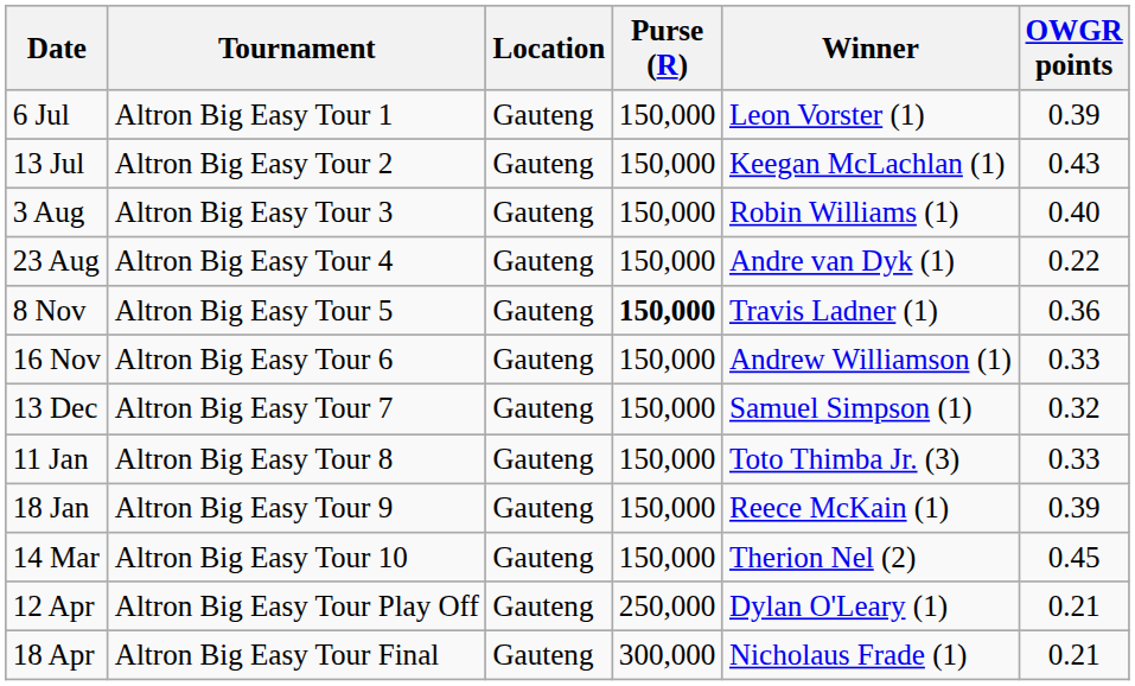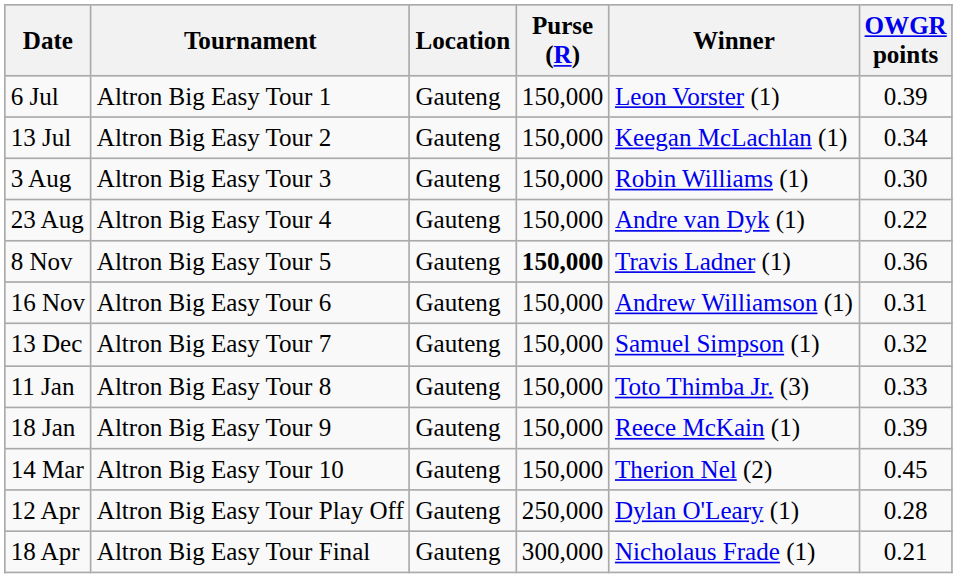 <table class="wikitable" style="font-size:95%;">
 <tr>
 <th>Date</th>
 <th>Tournament</th>
 <th>Location</th>
 <th>Purse<br>(<a href='#'>R</a>)</th>
 <th>Winner</th>
 <th><a href='#'>OWGR</a><br>points</th>
 </tr>
 <tr>
 <td>6 Jul</td>
 <td>Altron Big Easy Tour 1</td>
 <td>Gauteng</td>
 <td align=right>150,000</td>
 <td> <a href='#'>Leon Vorster</a> (1)</td>
 <td align=center>0.39</td>
 </tr>
 <tr>
 <td>13 Jul</td>
 <td>Altron Big Easy Tour 2</td>
 <td>Gauteng</td>
 <td align=right>150,000</td>
 <td> <a href='#'>Keegan McLachlan</a> (1)</td>
-<td align=center>0.43</td>
+<td align=center>0.34</td>
 </tr>
 <tr>
 <td>3 Aug</td>
 <td>Altron Big Easy Tour 3</td>
 <td>Gauteng</td>
 <td align=right>150,000</td>
 <td> <a href='#'>Robin Williams</a> (1)</td>
-<td align=center>0.40</td>
+<td align=center>0.30</td>
 </tr>
 <tr>
 <td>23 Aug</td>
 <td>Altron Big Easy Tour 4</td>
 <td>Gauteng</td>
 <td align=right>150,000</td>
 <td> <a href='#'>Andre van Dyk</a> (1)</td>
 <td align=center>0.22</td>
 </tr>
 <tr>
 <td>8 Nov</td>
 <td>Altron Big Easy Tour 5</td>
 <td>Gauteng</td>
 <td align=right><strong>150,000</strong></td>
 <td> <a href='#'>Travis Ladner</a> (1)</td>
 <td align=center>0.36</td>
 </tr>
 <tr>
 <td>16 Nov</td>
 <td>Altron Big Easy Tour 6</td>
 <td>Gauteng</td>
 <td align=right>150,000</td>
 <td> <a href='#'>Andrew Williamson</a> (1)</td>
-<td align=center>0.33</td>
+<td align=center>0.31</td>
 </tr>
 <tr>
 <td>13 Dec</td>
 <td>Altron Big Easy Tour 7</td>
 <td>Gauteng</td>
 <td align=right>150,000</td>
 <td> <a href='#'>Samuel Simpson</a> (1)</td>
 <td align=center>0.32</td>
 </tr>
 <tr>
 <td>11 Jan</td>
 <td>Altron Big Easy Tour 8</td>
 <td>Gauteng</td>
 <td align=right>150,000</td>
 <td> <a href='#'>Toto Thimba Jr.</a> (3)</td>
 <td align=center>0.33</td>
 </tr>
 <tr>
 <td>18 Jan</td>
 <td>Altron Big Easy Tour 9</td>
 <td>Gauteng</td>
 <td align=right>150,000</td>
 <td> <a href='#'>Reece McKain</a> (1)</td>
 <td align=center>0.39</td>
 </tr>
 <tr>
 <td>14 Mar</td>
 <td>Altron Big Easy Tour 10</td>
 <td>Gauteng</td>
 <td align=right>150,000</td>
 <td> <a href='#'>Therion Nel</a> (2)</td>
 <td align=center>0.45</td>
 </tr>
 <tr>
 <td>12 Apr</td>
 <td>Altron Big Easy Tour Play Off</td>
 <td>Gauteng</td>
 <td align=right>250,000</td>
 <td> <a href='#'>Dylan O'Leary</a> (1)</td>
-<td align=center>0.21</td>
+<td align=center>0.28</td>
 </tr>
 <tr>
 <td>18 Apr</td>
 <td>Altron Big Easy Tour Final</td>
 <td>Gauteng</td>
 <td align=right>300,000</td>
 <td> <a href='#'>Nicholaus Frade</a> (1)</td>
 <td align=center>0.21</td>
 </tr>
 </table>
